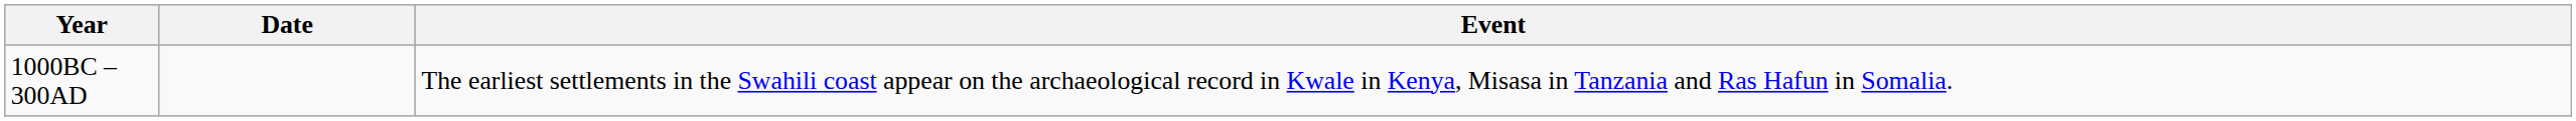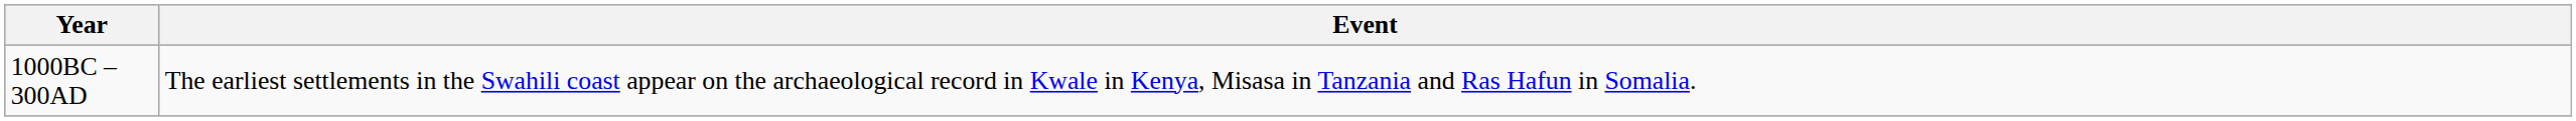 <table class="wikitable" width="100%">
 <tr>
 <th style="width:6%">Year</th>
-<th style="width:10%">Date</th>
 <th>Event</th>
 </tr>
 <tr>
 <td>1000BC – 300AD</td>
-<td></td>
 <td>The earliest settlements in the <a href='#'>Swahili coast</a> appear on the archaeological record in <a href='#'>Kwale</a> in <a href='#'>Kenya</a>, Misasa in <a href='#'>Tanzania</a> and <a href='#'>Ras Hafun</a> in <a href='#'>Somalia</a>.</td>
 </tr>
 </table>
